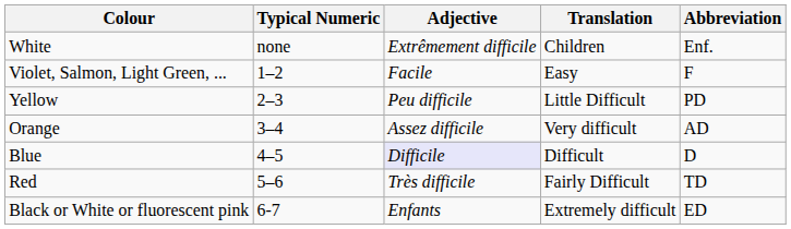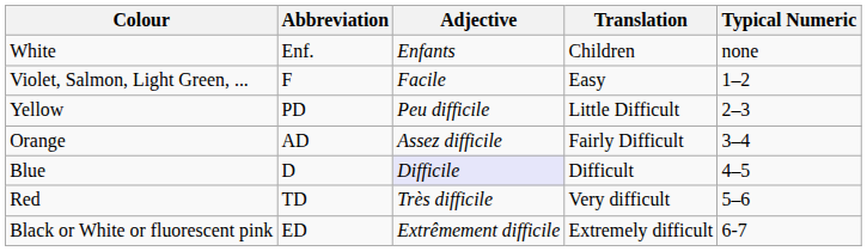 <table class="wikitable">
 <tr>
 <th>Colour</th>
-<th>Typical Numeric</th>
+<th>Abbreviation</th>
 <th>Adjective</th>
 <th>Translation</th>
-<th>Abbreviation</th>
+<th>Typical Numeric</th>
 </tr>
 <tr>
 <td>White</td>
+<td>Enf.</td>
+<td><em>Enfants</em></td>
+<td>Children</td>
 <td>none</td>
-<td><em>Extrêmement difficile</em></td>
-<td>Children</td>
-<td>Enf.</td>
 </tr>
 <tr>
 <td>Violet, Salmon, Light Green, ...</td>
-<td>1–2</td>
+<td>F</td>
 <td><em>Facile</em></td>
 <td>Easy</td>
-<td>F</td>
+<td>1–2</td>
 </tr>
 <tr>
 <td>Yellow</td>
-<td>2–3</td>
+<td>PD</td>
 <td><em>Peu difficile</em></td>
 <td>Little Difficult</td>
-<td>PD</td>
+<td>2–3</td>
 </tr>
 <tr>
 <td>Orange</td>
+<td>AD</td>
+<td><em>Assez difficile</em></td>
+<td>Fairly Difficult</td>
 <td>3–4</td>
-<td><em>Assez difficile</em></td>
-<td>Very difficult</td>
-<td>AD</td>
 </tr>
 <tr>
 <td>Blue</td>
-<td>4–5</td>
+<td>D</td>
 <td style="background: lavender;"><em>Difficile</em></td>
 <td>Difficult</td>
-<td>D</td>
+<td>4–5</td>
 </tr>
 <tr>
 <td>Red</td>
+<td>TD</td>
+<td><em>Très difficile</em></td>
+<td>Very difficult</td>
 <td>5–6</td>
-<td><em>Très difficile</em></td>
-<td>Fairly Difficult</td>
-<td>TD</td>
 </tr>
 <tr>
 <td>Black or White or fluorescent pink</td>
+<td>ED</td>
+<td><em>Extrêmement difficile</em></td>
+<td>Extremely difficult</td>
 <td>6-7</td>
-<td><em>Enfants</em></td>
-<td>Extremely difficult</td>
-<td>ED</td>
 </tr>
 </table>
